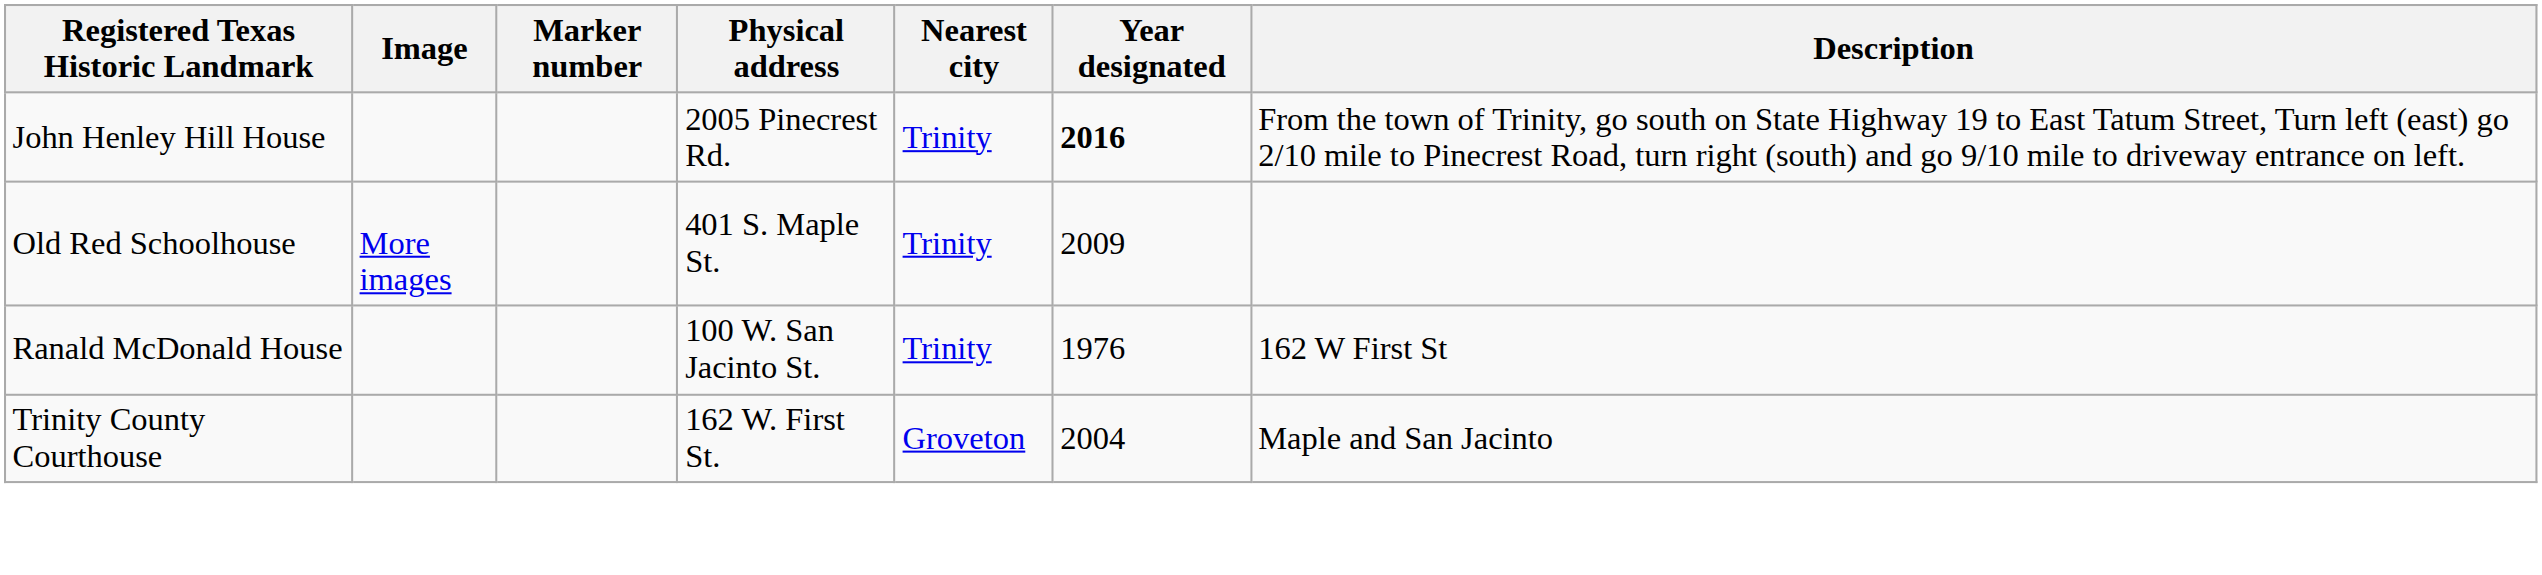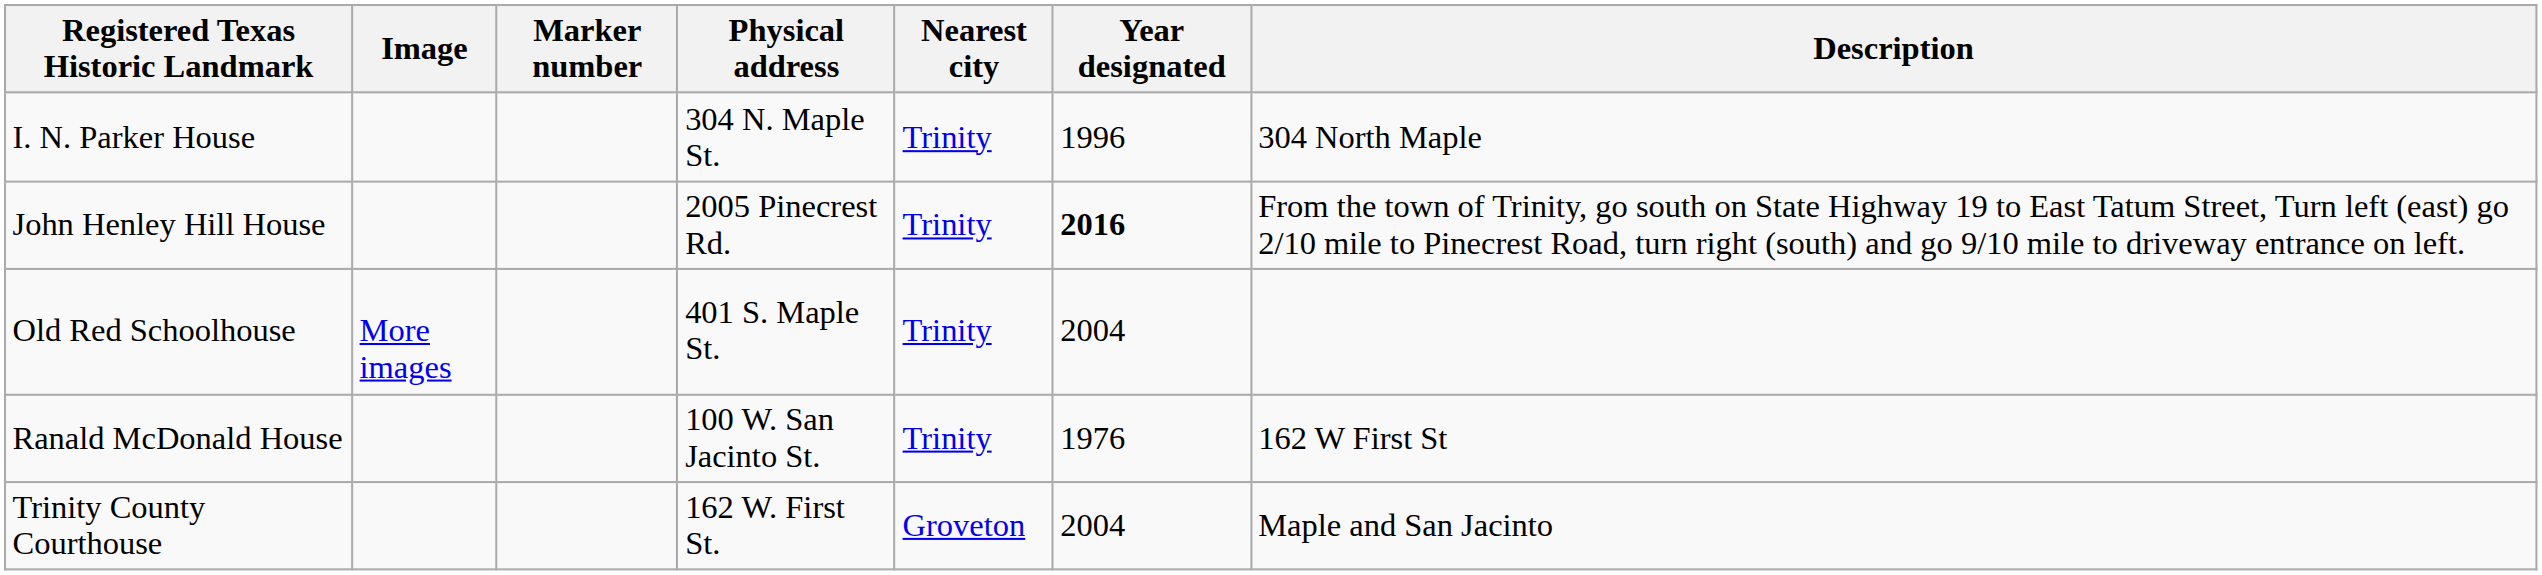 <table class="wikitable sortable">
 <tr>
 <th>Registered Texas Historic Landmark</th>
 <th>Image</th>
 <th>Marker number</th>
 <th>Physical address</th>
 <th>Nearest city</th>
 <th>Year designated</th>
 <th>Description</th>
+</tr>
+<tr>
+<td>I. N. Parker House</td>
+<td></td>
+<td></td>
+<td>304 N. Maple St.<br></td>
+<td><a href='#'>Trinity</a></td>
+<td>1996</td>
+<td>304 North Maple</td>
 </tr>
 <tr>
 <td>John Henley Hill House</td>
 <td></td>
 <td></td>
 <td>2005 Pinecrest Rd.<br></td>
 <td><a href='#'>Trinity</a></td>
 <td><strong>2016</strong></td>
 <td>From the town of Trinity, go south on State Highway 19 to East Tatum Street, Turn left (east) go 2/10 mile to Pinecrest Road, turn right (south) and go 9/10 mile to driveway entrance on left.</td>
 </tr>
 <tr>
 <td>Old Red Schoolhouse</td>
 <td><br> <a href='#'>More images</a></td>
 <td></td>
 <td>401 S. Maple St. <br></td>
 <td><a href='#'>Trinity</a></td>
-<td>2009</td>
+<td>2004</td>
 <td></td>
 </tr>
 <tr>
 <td>Ranald McDonald House</td>
 <td></td>
 <td></td>
 <td>100 W. San Jacinto St.<br></td>
 <td><a href='#'>Trinity</a></td>
 <td>1976</td>
 <td>162 W First St</td>
 </tr>
 <tr>
 <td>Trinity County Courthouse</td>
 <td></td>
 <td></td>
 <td>162 W. First St.<br></td>
 <td><a href='#'>Groveton</a></td>
 <td>2004</td>
 <td>Maple and San Jacinto</td>
 </tr>
 </table>
